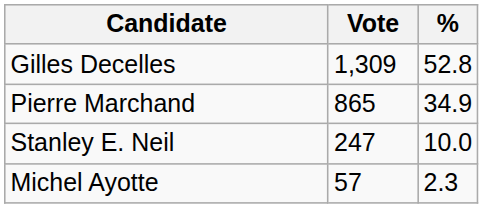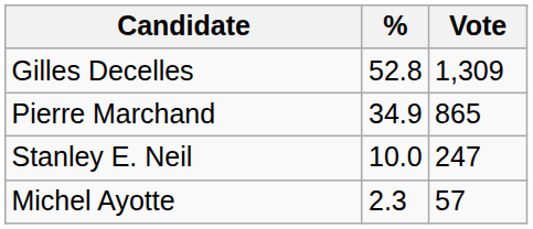 <table class="wikitable">
 <tr>
 <th bgcolor="#DDDDFF" width="200px">Candidate</th>
+<th bgcolor="#DDDDFF" width="30px">%</th>
 <th bgcolor="#DDDDFF" width="50px">Vote</th>
-<th bgcolor="#DDDDFF" width="30px">%</th>
 </tr>
 <tr>
 <td>Gilles Decelles</td>
+<td>52.8</td>
 <td>1,309</td>
-<td>52.8</td>
 </tr>
 <tr>
 <td>Pierre Marchand</td>
+<td>34.9</td>
 <td>865</td>
-<td>34.9</td>
 </tr>
 <tr>
 <td>Stanley E. Neil</td>
+<td>10.0</td>
 <td>247</td>
-<td>10.0</td>
 </tr>
 <tr>
 <td>Michel Ayotte</td>
+<td>2.3</td>
 <td>57</td>
-<td>2.3</td>
 </tr>
 </table>
